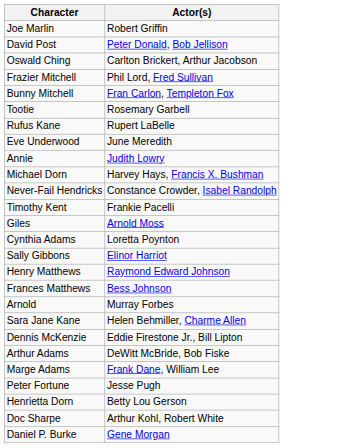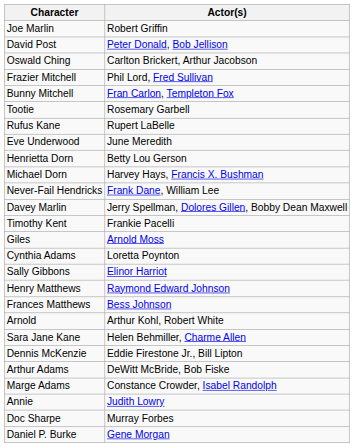 <table class="wikitable">
 <tr>
 <th>Character</th>
 <th>Actor(s)</th>
 </tr>
 <tr>
 <td>Joe Marlin</td>
 <td>Robert Griffin</td>
 </tr>
 <tr>
 <td>David Post</td>
 <td><a href='#'>Peter Donald</a>, <a href='#'>Bob Jellison</a></td>
 </tr>
 <tr>
 <td>Oswald Ching</td>
 <td>Carlton Brickert, Arthur Jacobson</td>
 </tr>
 <tr>
 <td>Frazier Mitchell</td>
 <td>Phil Lord, <a href='#'>Fred Sullivan</a></td>
 </tr>
 <tr>
 <td>Bunny Mitchell</td>
 <td><a href='#'>Fran Carlon</a>, <a href='#'>Templeton Fox</a></td>
 </tr>
 <tr>
 <td>Tootie</td>
 <td>Rosemary Garbell</td>
 </tr>
 <tr>
 <td>Rufus Kane</td>
 <td>Rupert LaBelle</td>
 </tr>
 <tr>
 <td>Eve Underwood</td>
 <td>June Meredith</td>
 </tr>
 <tr>
-<td>Annie</td>
-<td><a href='#'>Judith Lowry</a></td>
+<td>Henrietta Dorn</td>
+<td>Betty Lou Gerson</td>
 </tr>
 <tr>
 <td>Michael Dorn</td>
 <td>Harvey Hays, <a href='#'>Francis X. Bushman</a></td>
 </tr>
 <tr>
 <td>Never-Fail Hendricks</td>
-<td>Constance Crowder, <a href='#'>Isabel Randolph</a></td>
+<td><a href='#'>Frank Dane</a>, William Lee</td>
+</tr>
+<tr>
+<td>Davey Marlin</td>
+<td>Jerry Spellman, <a href='#'>Dolores Gillen</a>, Bobby Dean Maxwell</td>
 </tr>
 <tr>
 <td>Timothy Kent</td>
 <td>Frankie Pacelli</td>
 </tr>
 <tr>
 <td>Giles</td>
 <td><a href='#'>Arnold Moss</a></td>
 </tr>
 <tr>
 <td>Cynthia Adams</td>
 <td>Loretta Poynton</td>
 </tr>
 <tr>
 <td>Sally Gibbons</td>
 <td><a href='#'>Elinor Harriot</a></td>
 </tr>
 <tr>
 <td>Henry Matthews</td>
 <td><a href='#'>Raymond Edward Johnson</a></td>
 </tr>
 <tr>
 <td>Frances Matthews</td>
 <td><a href='#'>Bess Johnson</a></td>
 </tr>
 <tr>
 <td>Arnold</td>
-<td>Murray Forbes</td>
+<td>Arthur Kohl, Robert White</td>
 </tr>
 <tr>
 <td>Sara Jane Kane</td>
 <td>Helen Behmiller, <a href='#'>Charme Allen</a></td>
 </tr>
 <tr>
 <td>Dennis McKenzie</td>
 <td>Eddie Firestone Jr., Bill Lipton</td>
 </tr>
 <tr>
 <td>Arthur Adams</td>
 <td>DeWitt McBride, Bob Fiske</td>
 </tr>
 <tr>
 <td>Marge Adams</td>
-<td><a href='#'>Frank Dane</a>, William Lee</td>
+<td>Constance Crowder, <a href='#'>Isabel Randolph</a></td>
 </tr>
 <tr>
-<td>Peter Fortune</td>
-<td>Jesse Pugh</td>
-</tr>
-<tr>
-<td>Henrietta Dorn</td>
-<td>Betty Lou Gerson</td>
+<td>Annie</td>
+<td><a href='#'>Judith Lowry</a></td>
 </tr>
 <tr>
 <td>Doc Sharpe</td>
-<td>Arthur Kohl, Robert White</td>
+<td>Murray Forbes</td>
 </tr>
 <tr>
 <td>Daniel P. Burke</td>
 <td><a href='#'>Gene Morgan</a></td>
 </tr>
 </table>
